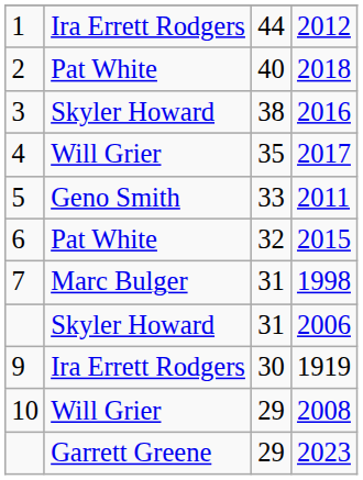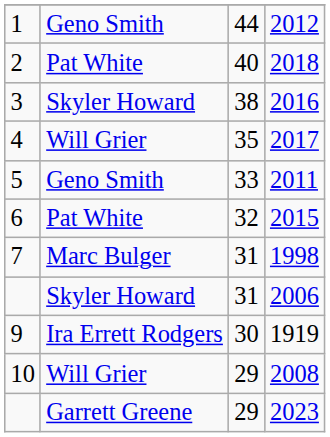 <table class="wikitable">
 <tr>
 </tr>
 <tr>
 <td>1</td>
-<td><a href='#'>Ira Errett Rodgers</a></td>
+<td><a href='#'>Geno Smith</a></td>
 <td><abbr>44</abbr></td>
 <td><a href='#'>2012</a></td>
 </tr>
 <tr>
 <td>2</td>
 <td><a href='#'>Pat White</a></td>
 <td><abbr>40</abbr></td>
 <td><a href='#'>2018</a></td>
 </tr>
 <tr>
 <td>3</td>
 <td><a href='#'>Skyler Howard</a></td>
 <td><abbr>38</abbr></td>
 <td><a href='#'>2016</a></td>
 </tr>
 <tr>
 <td>4</td>
 <td><a href='#'>Will Grier</a></td>
 <td><abbr>35</abbr></td>
 <td><a href='#'>2017</a></td>
 </tr>
 <tr>
 <td>5</td>
 <td><a href='#'>Geno Smith</a></td>
 <td><abbr>33</abbr></td>
 <td><a href='#'>2011</a></td>
 </tr>
 <tr>
 <td>6</td>
 <td><a href='#'>Pat White</a></td>
 <td><abbr>32</abbr></td>
 <td><a href='#'>2015</a></td>
 </tr>
 <tr>
 <td>7</td>
 <td><a href='#'>Marc Bulger</a></td>
 <td><abbr>31</abbr></td>
 <td><a href='#'>1998</a></td>
 </tr>
 <tr>
 <td></td>
 <td><a href='#'>Skyler Howard</a></td>
 <td><abbr>31</abbr></td>
 <td><a href='#'>2006</a></td>
 </tr>
 <tr>
 <td>9</td>
 <td><a href='#'>Ira Errett Rodgers</a></td>
 <td><abbr>30</abbr></td>
 <td>1919</td>
 </tr>
 <tr>
 <td>10</td>
 <td><a href='#'>Will Grier</a></td>
 <td><abbr>29</abbr></td>
 <td><a href='#'>2008</a></td>
 </tr>
 <tr>
 <td></td>
 <td><a href='#'>Garrett Greene</a></td>
 <td><abbr>29</abbr></td>
 <td><a href='#'>2023</a></td>
 </tr>
 </table>
